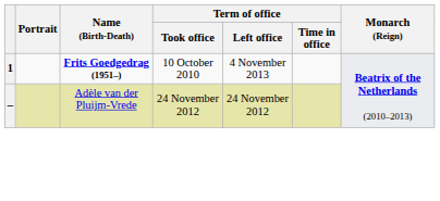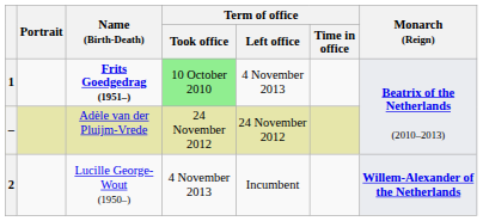 <table class="wikitable" style="text-align:center">
 <tr>
 <th rowspan=2></th>
 <th rowspan=2>Portrait</th>
 <th rowspan=2>Name <br><small>(Birth-Death)</small></th>
 <th colspan=3>Term of office</th>
 <th rowspan=2>Monarch<br><small>(Reign)</small></th>
 </tr>
 <tr>
 <th>Took office</th>
 <th>Left office</th>
 <th>Time in office</th>
 </tr>
 <tr>
 <th>1</th>
 <td></td>
 <td><strong><a href='#'>Frits Goedgedrag</a><br><small>(1951–)</small></strong></td>
-<td>10 October 2010</td>
+<td style="background: lightgreen;">10 October 2010</td>
 <td>4 November 2013</td>
 <td></td>
 <td rowspan="2" style="background:#eaecf0; border-style: solid solid none solid ;"><br><strong><a href='#'>Beatrix of the Netherlands</a></strong><br><br><small>(2010–2013)</small></td>
 </tr>
 <tr style="background:#e6e6aa;">
 <th>–</th>
 <td></td>
 <td><a href='#'>Adèle van der Pluijm-Vrede</a><br><br></td>
 <td>24 November 2012</td>
 <td>24 November 2012</td>
 <td></td>
 </tr>
+<tr>
+<th>2</th>
+<td></td>
+<td><a href='#'>Lucille George-Wout</a><br><small>(1950–)</small></td>
+<td>4 November 2013</td>
+<td>Incumbent</td>
+<td></td>
+<td style="background:#eaecf0; border-style: solid solid none solid ;"><br><strong><a href='#'>Willem-Alexander of the Netherlands</a></strong><br><br></td>
+</tr>
 </table>
